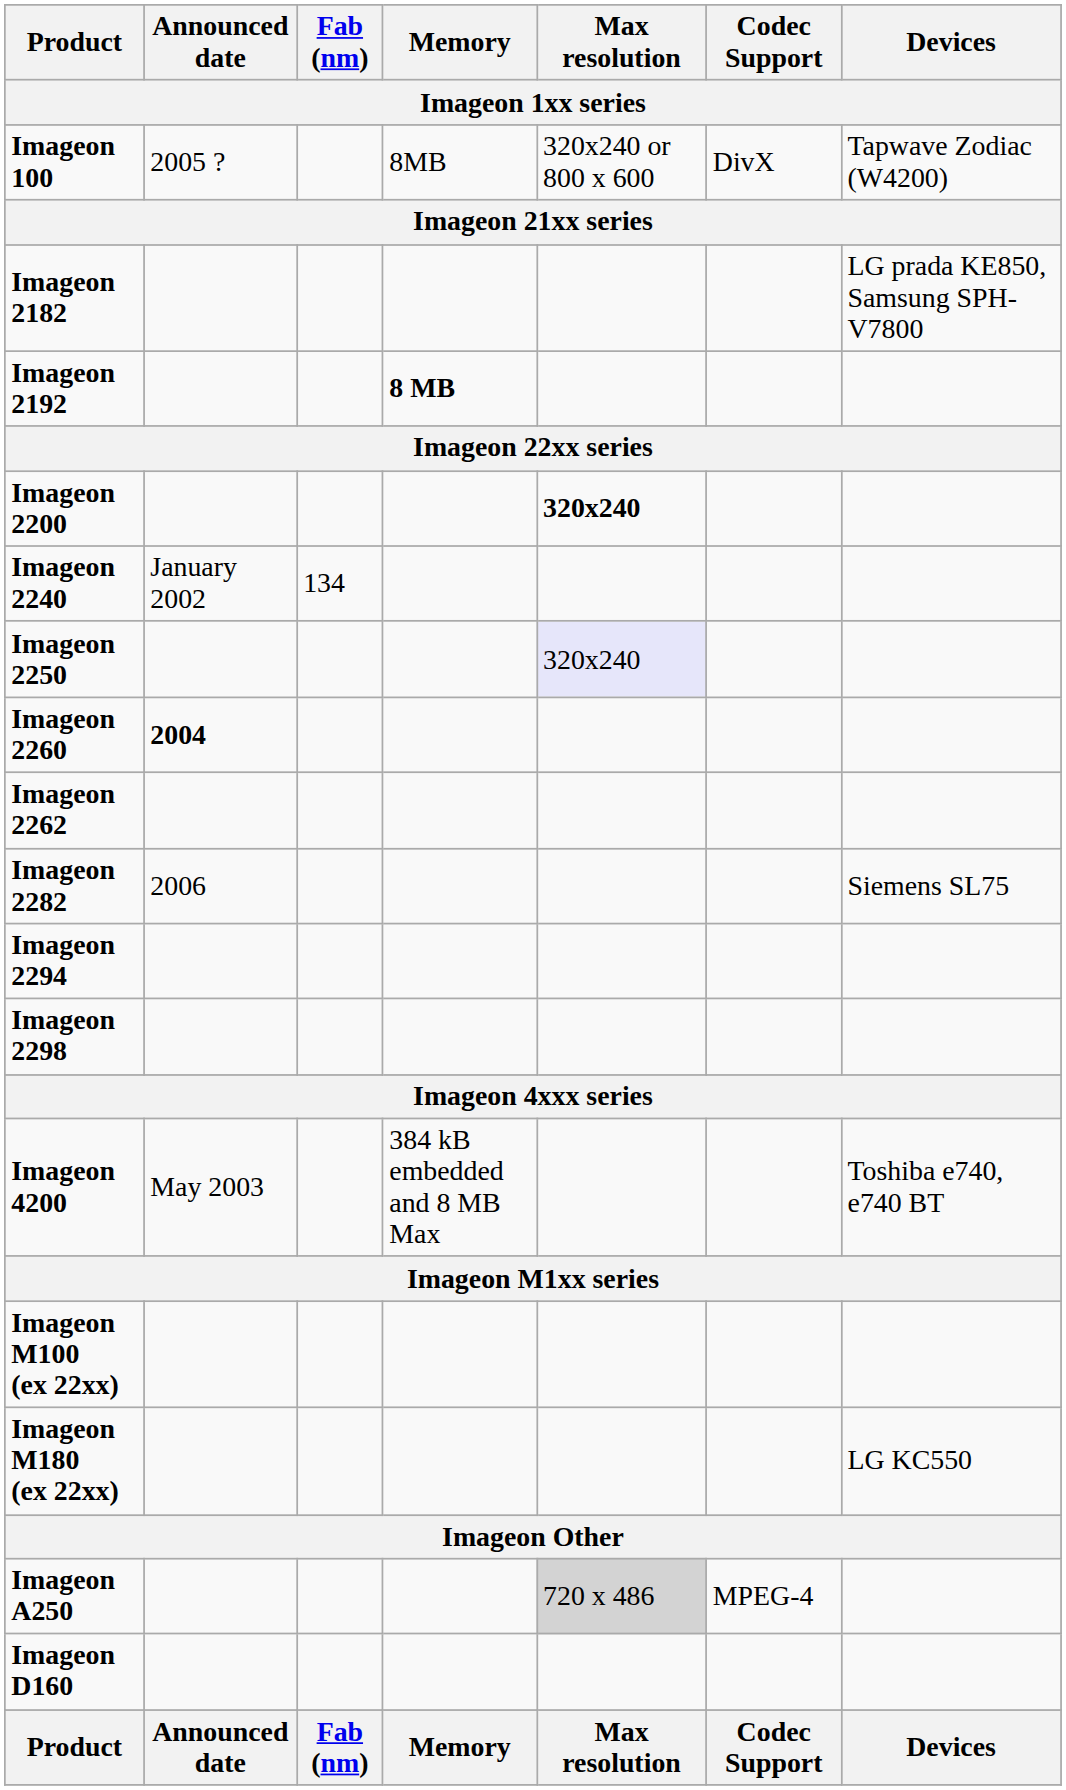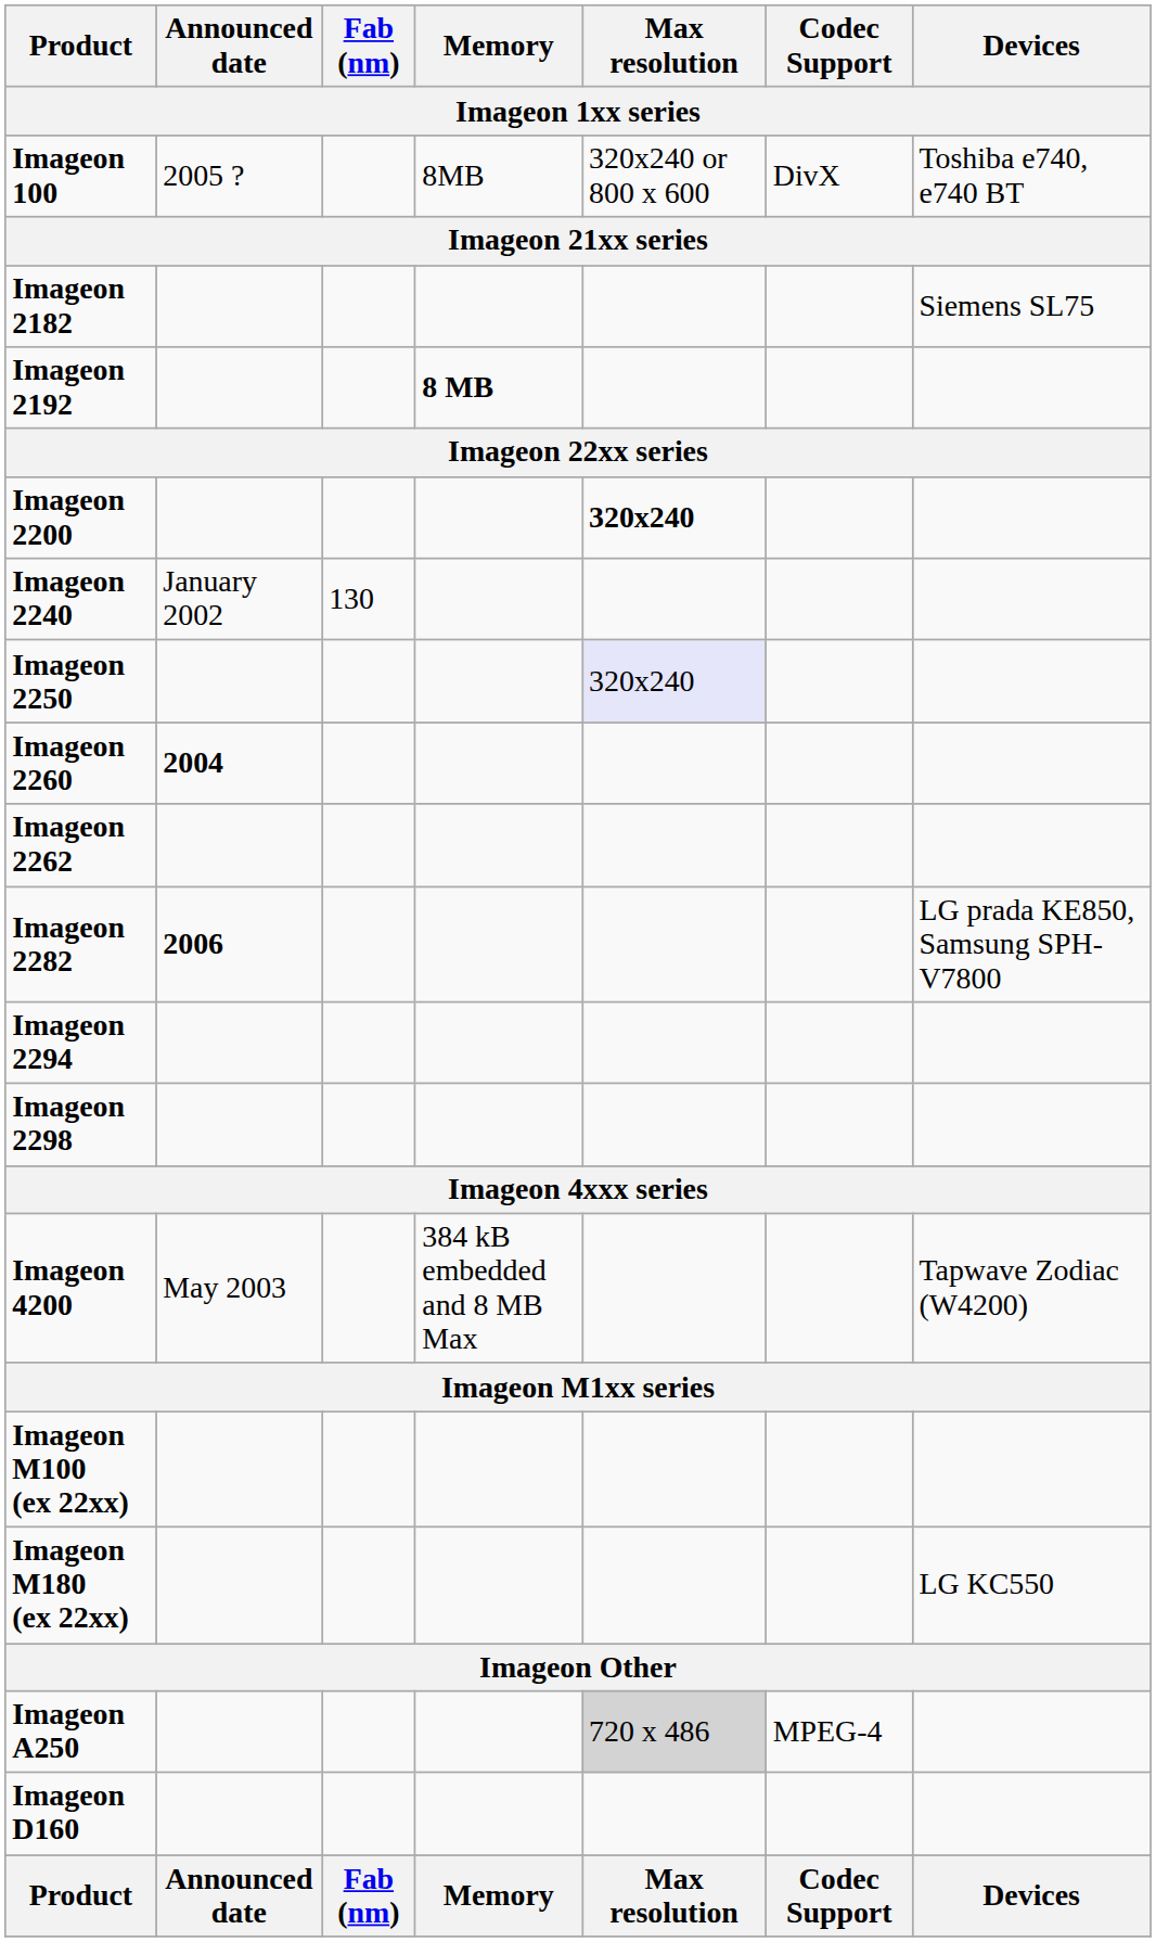 <table class="wikitable">
 <tr>
 <th rowspan="1">Product</th>
 <th rowspan="1">Announced<br>date</th>
 <th rowspan="1"><a href='#'>Fab</a> (<a href='#'>nm</a>)</th>
 <th rowspan="1">Memory</th>
 <th rowspan="1">Max<br>resolution</th>
 <th rowspan="1">Codec<br>Support</th>
 <th rowspan="1">Devices</th>
 </tr>
 <tr>
 <th colspan="7"><strong>Imageon</strong> <strong>1xx series</strong></th>
 </tr>
 <tr>
 <td><strong>Imageon 100</strong></td>
 <td>2005 ? </td>
 <td></td>
 <td>8MB</td>
 <td>320x240 or 800 x 600</td>
 <td>DivX</td>
-<td>Tapwave Zodiac (W4200)</td>
+<td>Toshiba e740, e740 BT</td>
 </tr>
 <tr>
 <th colspan="7"><strong>Imageon</strong> <strong>21xx series</strong></th>
 </tr>
 <tr>
 <td><strong>Imageon 2182</strong></td>
 <td></td>
 <td></td>
 <td></td>
 <td></td>
 <td></td>
-<td>LG prada KE850, Samsung SPH-V7800</td>
+<td>Siemens SL75</td>
 </tr>
 <tr>
 <td><strong>Imageon 2192</strong></td>
 <td></td>
 <td></td>
 <td><strong>8 MB</strong></td>
 <td></td>
 <td></td>
 <td></td>
 </tr>
 <tr>
 <th colspan="7"><strong>Imageon</strong> <strong>22xx series</strong></th>
 </tr>
 <tr>
 <td><strong>Imageon 2200</strong></td>
 <td></td>
 <td></td>
 <td></td>
 <td><strong>320x240</strong></td>
 <td></td>
 <td></td>
 </tr>
 <tr>
 <td><strong>Imageon</strong> <strong>2240</strong></td>
 <td>January 2002</td>
-<td>134</td>
+<td>130</td>
 <td></td>
 <td></td>
 <td></td>
 <td></td>
 </tr>
 <tr>
 <td><strong>Imageon</strong> <strong>2250</strong></td>
 <td></td>
 <td></td>
 <td></td>
 <td style="background: lavender;">320x240</td>
 <td></td>
 <td></td>
 </tr>
 <tr>
 <td><strong>Imageon</strong> <strong>2260</strong></td>
 <td><strong>2004</strong></td>
 <td></td>
 <td></td>
 <td></td>
 <td></td>
 <td></td>
 </tr>
 <tr>
 <td><strong>Imageon</strong> <strong>2262</strong></td>
 <td></td>
 <td></td>
 <td></td>
 <td></td>
 <td></td>
 <td></td>
 </tr>
 <tr>
 <td><strong>Imageon</strong> <strong>2282</strong></td>
-<td>2006</td>
+<td><strong>2006</strong></td>
 <td></td>
 <td></td>
 <td></td>
 <td></td>
-<td>Siemens SL75</td>
+<td>LG prada KE850, Samsung SPH-V7800</td>
 </tr>
 <tr>
 <td><strong>Imageon</strong> <strong>2294</strong></td>
 <td></td>
 <td></td>
 <td></td>
 <td></td>
 <td></td>
 <td></td>
 </tr>
 <tr>
 <td><strong>Imageon</strong> <strong>2298</strong></td>
 <td></td>
 <td></td>
 <td></td>
 <td></td>
 <td></td>
 <td></td>
 </tr>
 <tr>
 <th colspan="7"><strong>Imageon</strong> <strong>4xxx</strong> <strong>series</strong></th>
 </tr>
 <tr>
 <td><strong>Imageon</strong> <strong>4200</strong></td>
 <td>May 2003</td>
 <td></td>
 <td>384 kB embedded<br>and 8 MB Max </td>
 <td></td>
 <td></td>
-<td>Toshiba e740, e740 BT</td>
+<td>Tapwave Zodiac (W4200)</td>
 </tr>
 <tr>
 <th colspan="7"><strong>Imageon</strong> <strong>M1xx series</strong></th>
 </tr>
 <tr>
 <td><strong>Imageon M100</strong><br><strong>(ex 22xx)</strong></td>
 <td></td>
 <td></td>
 <td></td>
 <td></td>
 <td></td>
 <td></td>
 </tr>
 <tr>
 <td><strong>Imageon M180</strong><br><strong>(ex 22xx)</strong></td>
 <td></td>
 <td></td>
 <td></td>
 <td></td>
 <td></td>
 <td>LG KC550</td>
 </tr>
 <tr>
 <th colspan="7"><strong>Imageon</strong> <strong>Other</strong></th>
 </tr>
 <tr>
 <td><strong>Imageon A250</strong></td>
 <td></td>
 <td></td>
 <td></td>
 <td style="background: lightgrey;">720 x 486</td>
 <td>MPEG-4</td>
 <td></td>
 </tr>
 <tr>
 <td><strong>Imageon D160</strong></td>
 <td></td>
 <td></td>
 <td></td>
 <td></td>
 <td></td>
 <td></td>
 </tr>
 <tr>
 <th rowspan="2">Product</th>
 <th rowspan="2">Announced<br>date</th>
 <th rowspan="2"><a href='#'>Fab</a> (<a href='#'>nm</a>)</th>
 <th rowspan="2">Memory</th>
 <th rowspan="2">Max<br>resolution</th>
 <th rowspan="2">Codec Support</th>
 <th rowspan="2">Devices</th>
 </tr>
 <tr>
 </tr>
 </table>
